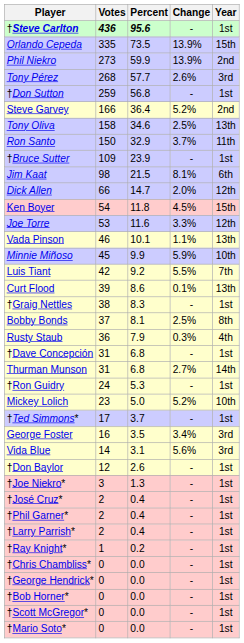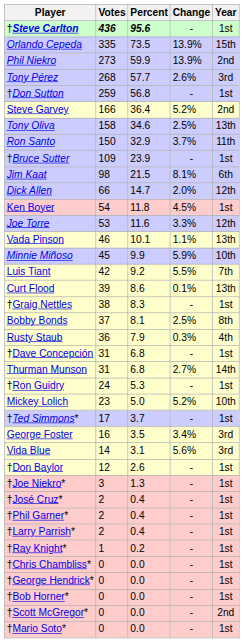 <table class="wikitable sortable">
 <tr>
 <th>Player</th>
 <th>Votes</th>
 <th>Percent</th>
 <th>Change</th>
 <th>Year</th>
 </tr>
 <tr style="background:#cfc;">
 <td>†<strong><em><a href='#'>Steve Carlton</a></em></strong></td>
 <td><strong><em>436</em></strong></td>
 <td><strong><em>95.6</em></strong></td>
 <td align=center>-</td>
 <td align="center">1st</td>
 </tr>
 <tr style="background:#ccf;">
 <td><em><a href='#'>Orlando Cepeda</a></em></td>
 <td>335</td>
 <td>73.5</td>
 <td align="left"> 13.9%</td>
 <td align="center">15th</td>
 </tr>
 <tr style="background:#ccf;">
 <td><em><a href='#'>Phil Niekro</a></em></td>
 <td>273</td>
 <td>59.9</td>
 <td align="left"> 13.9%</td>
 <td align="center">2nd</td>
 </tr>
 <tr style="background:#ccf;">
 <td><em><a href='#'>Tony Pérez</a></em></td>
 <td>268</td>
 <td>57.7</td>
 <td align="left"> 2.6%</td>
 <td align="center">3rd</td>
 </tr>
 <tr style="background:#ccf;">
 <td>†<em><a href='#'>Don Sutton</a></em></td>
 <td>259</td>
 <td>56.8</td>
 <td align=center>-</td>
 <td align="center">1st</td>
 </tr>
 <tr style="background:#ffc;">
 <td><a href='#'>Steve Garvey</a></td>
 <td>166</td>
 <td>36.4</td>
 <td align="left"> 5.2%</td>
 <td align="center">2nd</td>
 </tr>
 <tr style="background:#ccf;">
 <td><em><a href='#'>Tony Oliva</a></em></td>
 <td>158</td>
 <td>34.6</td>
 <td align="left"> 2.5%</td>
 <td align="center">13th</td>
 </tr>
 <tr style="background:#ccf;">
 <td><em><a href='#'>Ron Santo</a></em></td>
 <td>150</td>
 <td>32.9</td>
 <td align="left"> 3.7%</td>
 <td align="center">11th</td>
 </tr>
 <tr style="background:#ccf;">
 <td>†<em><a href='#'>Bruce Sutter</a></em></td>
 <td>109</td>
 <td>23.9</td>
 <td align=center>-</td>
 <td align="center">1st</td>
 </tr>
 <tr style="background:#ccf;">
 <td><em><a href='#'>Jim Kaat</a></em></td>
 <td>98</td>
 <td>21.5</td>
 <td align="left"> 8.1%</td>
 <td align="center">6th</td>
 </tr>
 <tr style="background:#ccf;">
 <td><em><a href='#'>Dick Allen</a></em></td>
 <td>66</td>
 <td>14.7</td>
 <td align="left"> 2.0%</td>
 <td align="center">12th</td>
 </tr>
 <tr style="background:#fcc;">
 <td><a href='#'>Ken Boyer</a></td>
 <td>54</td>
 <td>11.8</td>
 <td align="left"> 4.5%</td>
-<td align="center">15th</td>
+<td align="center">1st</td>
 </tr>
 <tr style="background:#ccccff;">
 <td><em><a href='#'>Joe Torre</a></em></td>
 <td>53</td>
 <td>11.6</td>
 <td align="left"> 3.3%</td>
 <td align="center">12th</td>
 </tr>
 <tr style="background:#ffc;">
 <td><a href='#'>Vada Pinson</a></td>
 <td>46</td>
 <td>10.1</td>
 <td align="left"> 1.1%</td>
 <td align="center">13th</td>
 </tr>
 <tr style="background:#ccf;">
 <td><em><a href='#'>Minnie Miñoso</a></em></td>
 <td>45</td>
 <td>9.9</td>
 <td align="left"> 5.9%</td>
 <td align="center">10th</td>
 </tr>
 <tr style="background:#ffc;">
 <td><a href='#'>Luis Tiant</a></td>
 <td>42</td>
 <td>9.2</td>
 <td align="left"> 5.5%</td>
 <td align="center">7th</td>
 </tr>
 <tr style="background:#ffc;">
 <td><a href='#'>Curt Flood</a></td>
 <td>39</td>
 <td>8.6</td>
 <td align="left"> 0.1%</td>
 <td align="center">13th</td>
 </tr>
 <tr style="background:#ffc;">
 <td>†<a href='#'>Graig Nettles</a></td>
 <td>38</td>
 <td>8.3</td>
 <td align=center>-</td>
 <td align="center">1st</td>
 </tr>
 <tr style="background:#ffc;">
 <td><a href='#'>Bobby Bonds</a></td>
 <td>37</td>
 <td>8.1</td>
 <td align="left"> 2.5%</td>
 <td align="center">8th</td>
 </tr>
 <tr style="background:#ffc;">
 <td><a href='#'>Rusty Staub</a></td>
 <td>36</td>
 <td>7.9</td>
 <td align="left"> 0.3%</td>
 <td align="center">4th</td>
 </tr>
 <tr style="background:#ffc;">
 <td>†<a href='#'>Dave Concepción</a></td>
 <td>31</td>
 <td>6.8</td>
 <td align=center>-</td>
 <td align="center">1st</td>
 </tr>
 <tr style="background:#ffc;">
 <td><a href='#'>Thurman Munson</a></td>
 <td>31</td>
 <td>6.8</td>
 <td align="left"> 2.7%</td>
 <td align="center">14th</td>
 </tr>
 <tr style="background:#ffc;">
 <td>†<a href='#'>Ron Guidry</a></td>
 <td>24</td>
 <td>5.3</td>
 <td align=center>-</td>
 <td align="center">1st</td>
 </tr>
 <tr style="background:#ffc;">
 <td><a href='#'>Mickey Lolich</a></td>
 <td>23</td>
 <td>5.0</td>
 <td align="left"> 5.2%</td>
 <td align="center">10th</td>
 </tr>
 <tr style="background:#ccccff;">
 <td>†<em><a href='#'>Ted Simmons</a></em>*</td>
 <td>17</td>
 <td>3.7</td>
 <td align=center>-</td>
 <td align="center">1st</td>
 </tr>
 <tr bgcolor="#ffffcc">
 <td><a href='#'>George Foster</a></td>
 <td>16</td>
 <td>3.5</td>
 <td align="left"> 3.4%</td>
 <td align="center">3rd</td>
 </tr>
 <tr bgcolor="#ffffcc">
 <td><a href='#'>Vida Blue</a></td>
 <td>14</td>
 <td>3.1</td>
 <td align="left"> 5.6%</td>
 <td align="center">3rd</td>
 </tr>
 <tr bgcolor="#ffffcc">
 <td>†<a href='#'>Don Baylor</a></td>
 <td>12</td>
 <td>2.6</td>
 <td align=center>-</td>
 <td align="center">1st</td>
 </tr>
 <tr style="background:#fcc;">
 <td>†<a href='#'>Joe Niekro</a>*</td>
 <td>3</td>
 <td>1.3</td>
 <td align=center>-</td>
 <td align="center">1st</td>
 </tr>
 <tr style="background:#fcc;">
 <td>†<a href='#'>José Cruz</a>*</td>
 <td>2</td>
 <td>0.4</td>
 <td align=center>-</td>
 <td align="center">1st</td>
 </tr>
 <tr style="background:#fcc;">
 <td>†<a href='#'>Phil Garner</a>*</td>
 <td>2</td>
 <td>0.4</td>
 <td align=center>-</td>
 <td align="center">1st</td>
 </tr>
 <tr style="background:#fcc;">
 <td>†<a href='#'>Larry Parrish</a>*</td>
 <td>2</td>
 <td>0.4</td>
 <td align=center>-</td>
 <td align="center">1st</td>
 </tr>
 <tr style="background:#fcc;">
 <td>†<a href='#'>Ray Knight</a>*</td>
 <td>1</td>
 <td>0.2</td>
 <td align=center>-</td>
 <td align="center">1st</td>
 </tr>
 <tr style="background:#fcc;">
 <td>†<a href='#'>Chris Chambliss</a>*</td>
 <td>0</td>
 <td>0.0</td>
 <td align=center>-</td>
 <td align="center">1st</td>
 </tr>
 <tr style="background:#fcc;">
 <td>†<a href='#'>George Hendrick</a>*</td>
 <td>0</td>
 <td>0.0</td>
 <td align=center>-</td>
 <td align="center">1st</td>
 </tr>
 <tr style="background:#fcc;">
 <td>†<a href='#'>Bob Horner</a>*</td>
 <td>0</td>
 <td>0.0</td>
 <td align=center>-</td>
 <td align="center">1st</td>
 </tr>
 <tr style="background:#fcc;">
 <td>†<a href='#'>Scott McGregor</a>*</td>
 <td>0</td>
 <td>0.0</td>
 <td align=center>-</td>
-<td align="center">1st</td>
+<td align="center">2nd</td>
 </tr>
 <tr style="background:#fcc;">
 <td>†<a href='#'>Mario Soto</a>*</td>
 <td>0</td>
 <td>0.0</td>
 <td align=center>-</td>
 <td align="center">1st</td>
 </tr>
 </table>
